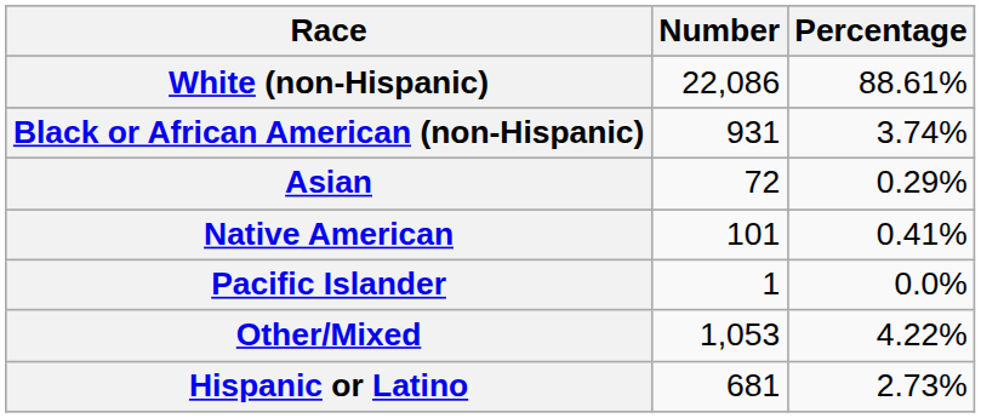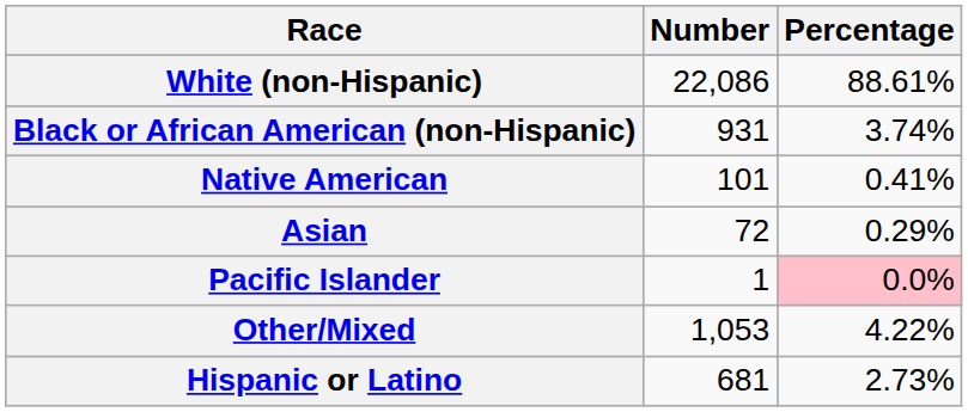 <table class="wikitable" style="text-align:right">
 <tr>
 <th scope="col">Race</th>
 <th scope="col">Number</th>
 <th scope="col">Percentage</th>
 </tr>
 <tr>
 <th scope="row"><a href='#'>White</a> (non-Hispanic)</th>
 <td>22,086</td>
 <td>88.61%</td>
 </tr>
 <tr>
 <th scope="row"><a href='#'>Black or African American</a> (non-Hispanic)</th>
 <td>931</td>
 <td>3.74%</td>
 </tr>
 <tr>
+<th scope="row"><a href='#'>Native American</a></th>
+<td>101</td>
+<td>0.41%</td>
+</tr>
+<tr>
 <th scope="row"><a href='#'>Asian</a></th>
 <td>72</td>
 <td>0.29%</td>
 </tr>
 <tr>
-<th scope="row"><a href='#'>Native American</a></th>
-<td>101</td>
-<td>0.41%</td>
-</tr>
-<tr>
 <th scope="row"><a href='#'>Pacific Islander</a></th>
 <td>1</td>
-<td>0.0%</td>
+<td style="background: pink;">0.0%</td>
 </tr>
 <tr>
 <th scope="row"><a href='#'>Other/Mixed</a></th>
 <td>1,053</td>
 <td>4.22%</td>
 </tr>
 <tr>
 <th scope="row"><a href='#'>Hispanic</a> or <a href='#'>Latino</a></th>
 <td>681</td>
 <td>2.73%</td>
 </tr>
 </table>
